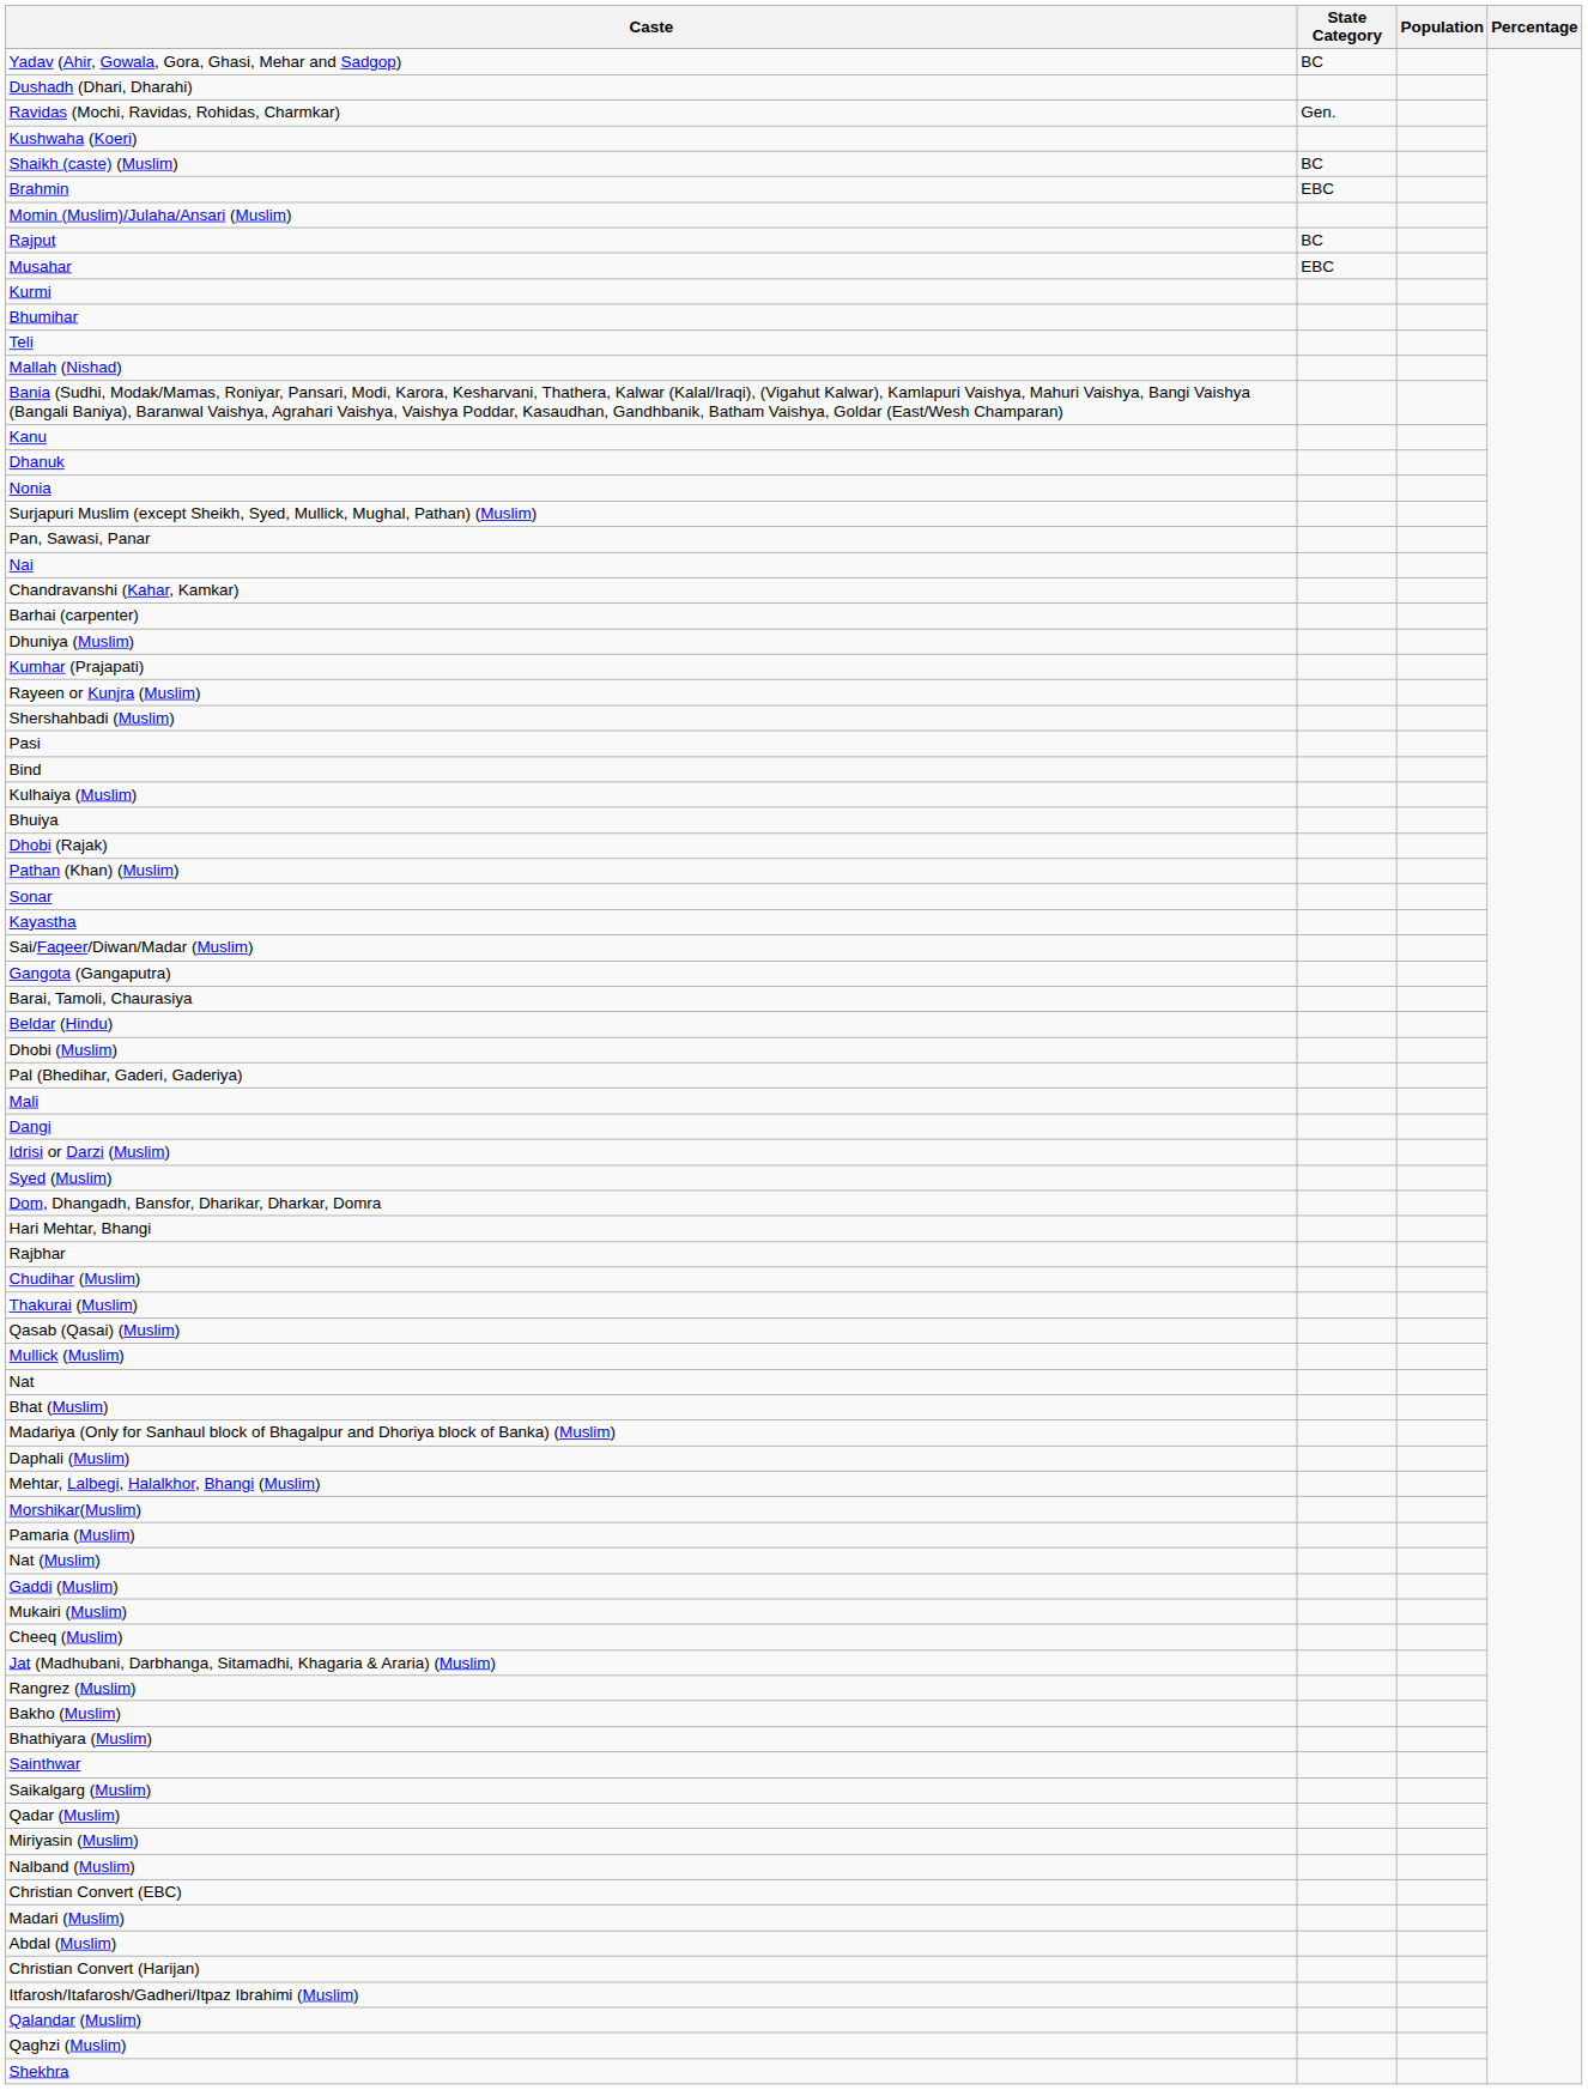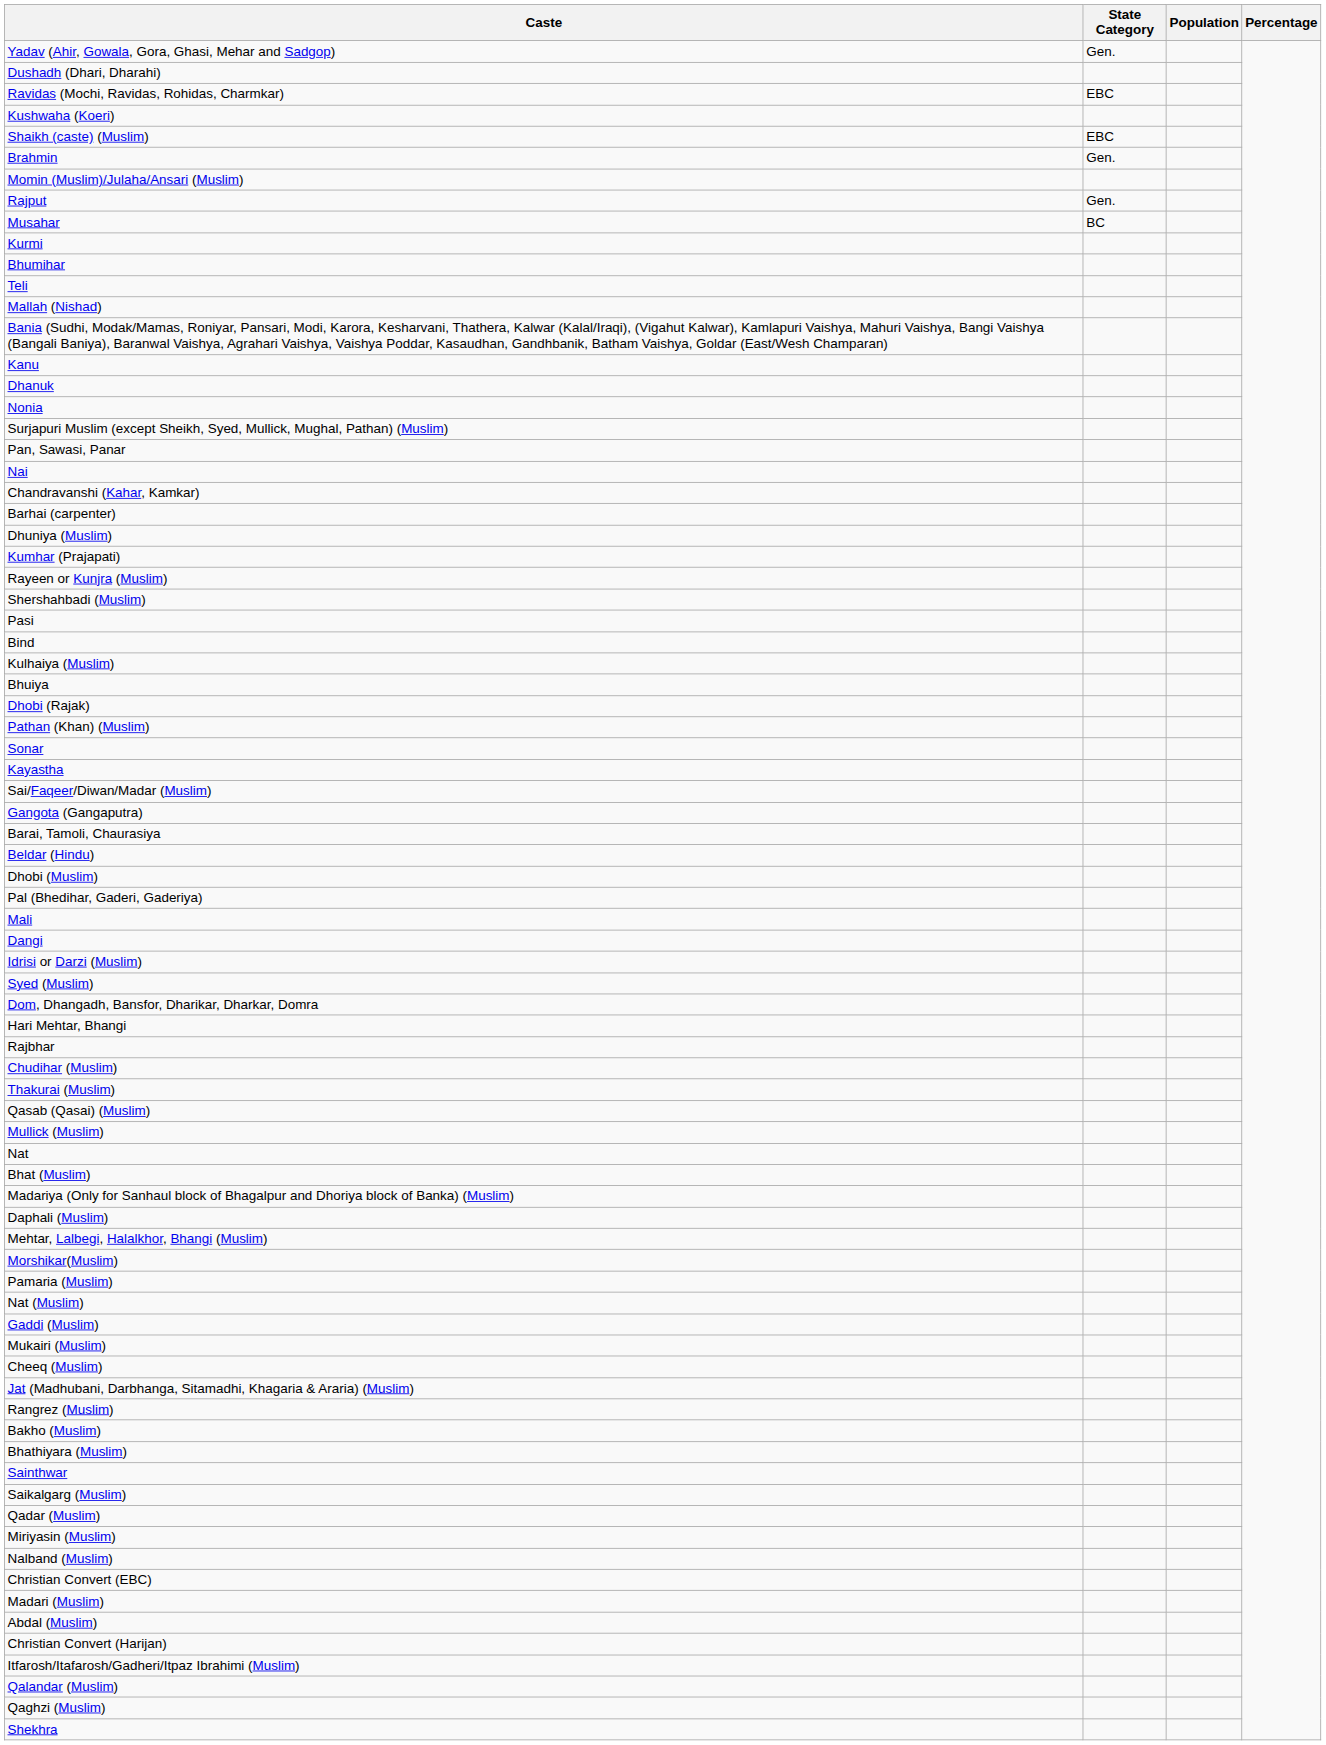 <table class="wikitable sortable mw-collapsible mw-collapsed static-row-numbers">
 <tr>
 <th>Caste</th>
 <th>State Category</th>
 <th>Population</th>
 <th>Percentage</th>
 </tr>
 <tr>
 <td><a href='#'>Yadav</a> (<a href='#'>Ahir</a>, <a href='#'>Gowala</a>, Gora, Ghasi, Mehar and <a href='#'>Sadgop</a>)</td>
-<td>BC</td>
+<td>Gen.</td>
 <td></td>
 </tr>
 <tr>
 <td><a href='#'>Dushadh</a> (Dhari, Dharahi)</td>
 <td></td>
 <td></td>
 </tr>
 <tr>
 <td><a href='#'>Ravidas</a> (Mochi, Ravidas, Rohidas, Charmkar)</td>
-<td>Gen.</td>
+<td>EBC</td>
 <td></td>
 </tr>
 <tr>
 <td><a href='#'>Kushwaha</a> (<a href='#'>Koeri</a>)</td>
 <td></td>
 <td></td>
 </tr>
 <tr>
 <td><a href='#'>Shaikh (caste)</a> (<a href='#'>Muslim</a>)</td>
-<td>BC</td>
+<td>EBC</td>
 <td></td>
 </tr>
 <tr>
 <td><a href='#'>Brahmin</a></td>
-<td>EBC</td>
+<td>Gen.</td>
 <td></td>
 </tr>
 <tr>
 <td><a href='#'>Momin (Muslim)/Julaha/Ansari</a> (<a href='#'>Muslim</a>)</td>
 <td></td>
 <td></td>
 </tr>
 <tr>
 <td><a href='#'>Rajput</a></td>
-<td>BC</td>
+<td>Gen.</td>
 <td></td>
 </tr>
 <tr>
 <td><a href='#'>Musahar</a></td>
-<td>EBC</td>
+<td>BC</td>
 <td></td>
 </tr>
 <tr>
 <td><a href='#'>Kurmi</a></td>
 <td></td>
 <td></td>
 </tr>
 <tr>
 <td><a href='#'>Bhumihar</a></td>
 <td></td>
 <td></td>
 </tr>
 <tr>
 <td><a href='#'>Teli</a></td>
 <td></td>
 <td></td>
 </tr>
 <tr>
 <td><a href='#'>Mallah</a> (<a href='#'>Nishad</a>)</td>
 <td></td>
 <td></td>
 </tr>
 <tr>
 <td><a href='#'>Bania</a> (Sudhi, Modak/Mamas, Roniyar, Pansari, Modi, Karora, Kesharvani, Thathera, Kalwar (Kalal/Iraqi), (Vigahut Kalwar), Kamlapuri Vaishya, Mahuri Vaishya, Bangi Vaishya (Bangali Baniya), Baranwal Vaishya, Agrahari Vaishya, Vaishya Poddar, Kasaudhan, Gandhbanik, Batham Vaishya, Goldar (East/Wesh Champaran)</td>
 <td></td>
 <td></td>
 </tr>
 <tr>
 <td><a href='#'>Kanu</a></td>
 <td></td>
 <td></td>
 </tr>
 <tr>
 <td><a href='#'>Dhanuk</a></td>
 <td></td>
 <td></td>
 </tr>
 <tr>
 <td><a href='#'>Nonia</a></td>
 <td></td>
 <td></td>
 </tr>
 <tr>
 <td>Surjapuri Muslim (except Sheikh, Syed, Mullick, Mughal, Pathan) (<a href='#'>Muslim</a>)</td>
 <td></td>
 <td></td>
 </tr>
 <tr>
 <td>Pan, Sawasi, Panar</td>
 <td></td>
 <td></td>
 </tr>
 <tr>
 <td><a href='#'>Nai</a></td>
 <td></td>
 <td></td>
 </tr>
 <tr>
 <td>Chandravanshi (<a href='#'>Kahar</a>, Kamkar)</td>
 <td></td>
 <td></td>
 </tr>
 <tr>
 <td>Barhai (carpenter)</td>
 <td></td>
 <td></td>
 </tr>
 <tr>
 <td>Dhuniya (<a href='#'>Muslim</a>)</td>
 <td></td>
 <td></td>
 </tr>
 <tr>
 <td><a href='#'>Kumhar</a> (Prajapati)</td>
 <td></td>
 <td></td>
 </tr>
 <tr>
 <td>Rayeen or <a href='#'>Kunjra</a> (<a href='#'>Muslim</a>)</td>
 <td></td>
 <td></td>
 </tr>
 <tr>
 <td>Shershahbadi (<a href='#'>Muslim</a>)</td>
 <td></td>
 <td></td>
 </tr>
 <tr>
 <td>Pasi</td>
 <td></td>
 <td></td>
 </tr>
 <tr>
 <td>Bind</td>
 <td></td>
 <td></td>
 </tr>
 <tr>
 <td>Kulhaiya (<a href='#'>Muslim</a>)</td>
 <td></td>
 <td></td>
 </tr>
 <tr>
 <td>Bhuiya</td>
 <td></td>
 <td></td>
 </tr>
 <tr>
 <td><a href='#'>Dhobi</a> (Rajak)</td>
 <td></td>
 <td></td>
 </tr>
 <tr>
 <td><a href='#'>Pathan</a> (Khan) (<a href='#'>Muslim</a>)</td>
 <td></td>
 <td></td>
 </tr>
 <tr>
 <td><a href='#'>Sonar</a></td>
 <td></td>
 <td></td>
 </tr>
 <tr>
 <td><a href='#'>Kayastha</a></td>
 <td></td>
 <td></td>
 </tr>
 <tr>
 <td>Sai/<a href='#'>Faqeer</a>/Diwan/Madar (<a href='#'>Muslim</a>)</td>
 <td></td>
 <td></td>
 </tr>
 <tr>
 <td><a href='#'>Gangota</a> (Gangaputra)</td>
 <td></td>
 <td></td>
 </tr>
 <tr>
 <td>Barai, Tamoli, Chaurasiya</td>
 <td></td>
 <td></td>
 </tr>
 <tr>
 <td><a href='#'>Beldar</a> (<a href='#'>Hindu</a>)</td>
 <td></td>
 <td></td>
 </tr>
 <tr>
 <td>Dhobi (<a href='#'>Muslim</a>)</td>
 <td></td>
 <td></td>
 </tr>
 <tr>
 <td>Pal (Bhedihar, Gaderi, Gaderiya)</td>
 <td></td>
 <td></td>
 </tr>
 <tr>
 <td><a href='#'>Mali</a></td>
 <td></td>
 <td></td>
 </tr>
 <tr>
 <td><a href='#'>Dangi</a></td>
 <td></td>
 <td></td>
 </tr>
 <tr>
 <td><a href='#'>Idrisi</a> or <a href='#'>Darzi</a> (<a href='#'>Muslim</a>)</td>
 <td></td>
 <td></td>
 </tr>
 <tr>
 <td><a href='#'>Syed</a> (<a href='#'>Muslim</a>)</td>
 <td></td>
 <td></td>
 </tr>
 <tr>
 <td><a href='#'>Dom</a>, Dhangadh, Bansfor, Dharikar, Dharkar, Domra</td>
 <td></td>
 <td></td>
 </tr>
 <tr>
 <td>Hari Mehtar, Bhangi</td>
 <td></td>
 <td></td>
 </tr>
 <tr>
 <td>Rajbhar</td>
 <td></td>
 <td></td>
 </tr>
 <tr>
 <td><a href='#'>Chudihar</a> (<a href='#'>Muslim</a>)</td>
 <td></td>
 <td></td>
 </tr>
 <tr>
 <td><a href='#'>Thakurai</a> (<a href='#'>Muslim</a>)</td>
 <td></td>
 <td></td>
 </tr>
 <tr>
 <td>Qasab (Qasai) (<a href='#'>Muslim</a>)</td>
 <td></td>
 <td></td>
 </tr>
 <tr>
 <td><a href='#'>Mullick</a> (<a href='#'>Muslim</a>)</td>
 <td></td>
 <td></td>
 </tr>
 <tr>
 <td>Nat</td>
 <td></td>
 <td></td>
 </tr>
 <tr>
 <td>Bhat (<a href='#'>Muslim</a>)</td>
 <td></td>
 <td></td>
 </tr>
 <tr>
 <td>Madariya  (Only for Sanhaul block of Bhagalpur and Dhoriya block of Banka) (<a href='#'>Muslim</a>)</td>
 <td></td>
 <td></td>
 </tr>
 <tr>
 <td>Daphali (<a href='#'>Muslim</a>)</td>
 <td></td>
 <td></td>
 </tr>
 <tr>
 <td>Mehtar, <a href='#'>Lalbegi</a>, <a href='#'>Halalkhor</a>, <a href='#'>Bhangi</a> (<a href='#'>Muslim</a>)</td>
 <td></td>
 <td></td>
 </tr>
 <tr>
 <td><a href='#'>Morshikar</a>(<a href='#'>Muslim</a>)</td>
 <td></td>
 <td></td>
 </tr>
 <tr>
 <td>Pamaria (<a href='#'>Muslim</a>)</td>
 <td></td>
 <td></td>
 </tr>
 <tr>
 <td>Nat (<a href='#'>Muslim</a>)</td>
 <td></td>
 <td></td>
 </tr>
 <tr>
 <td><a href='#'>Gaddi</a> (<a href='#'>Muslim</a>)</td>
 <td></td>
 <td></td>
 </tr>
 <tr>
 <td>Mukairi (<a href='#'>Muslim</a>)</td>
 <td></td>
 <td></td>
 </tr>
 <tr>
 <td>Cheeq (<a href='#'>Muslim</a>)</td>
 <td></td>
 <td></td>
 </tr>
 <tr>
 <td><a href='#'>Jat</a> (Madhubani, Darbhanga, Sitamadhi, Khagaria & Araria) (<a href='#'>Muslim</a>)</td>
 <td></td>
 <td></td>
 </tr>
 <tr>
 <td>Rangrez (<a href='#'>Muslim</a>)</td>
 <td></td>
 <td></td>
 </tr>
 <tr>
 <td>Bakho (<a href='#'>Muslim</a>)</td>
 <td></td>
 <td></td>
 </tr>
 <tr>
 <td>Bhathiyara (<a href='#'>Muslim</a>)</td>
 <td></td>
 <td></td>
 </tr>
 <tr>
 <td><a href='#'>Sainthwar</a></td>
 <td></td>
 <td></td>
 </tr>
 <tr>
 <td>Saikalgarg (<a href='#'>Muslim</a>)</td>
 <td></td>
 <td></td>
 </tr>
 <tr>
 <td>Qadar (<a href='#'>Muslim</a>)</td>
 <td></td>
 <td></td>
 </tr>
 <tr>
 <td>Miriyasin (<a href='#'>Muslim</a>)</td>
 <td></td>
 <td></td>
 </tr>
 <tr>
 <td>Nalband (<a href='#'>Muslim</a>)</td>
 <td></td>
 <td></td>
 </tr>
 <tr>
 <td>Christian Convert (EBC)</td>
 <td></td>
 <td></td>
 </tr>
 <tr>
 <td>Madari (<a href='#'>Muslim</a>)</td>
 <td></td>
 <td></td>
 </tr>
 <tr>
 <td>Abdal	(<a href='#'>Muslim</a>)</td>
 <td></td>
 <td></td>
 </tr>
 <tr>
 <td>Christian Convert (Harijan)</td>
 <td></td>
 <td></td>
 </tr>
 <tr>
 <td>Itfarosh/Itafarosh/Gadheri/Itpaz Ibrahimi (<a href='#'>Muslim</a>)</td>
 <td></td>
 <td></td>
 </tr>
 <tr>
 <td><a href='#'>Qalandar</a> (<a href='#'>Muslim</a>)</td>
 <td></td>
 <td></td>
 </tr>
 <tr>
 <td>Qaghzi (<a href='#'>Muslim</a>)</td>
 <td></td>
 <td></td>
 </tr>
 <tr>
 <td><a href='#'>Shekhra</a></td>
 <td></td>
 <td></td>
 </tr>
 </table>
